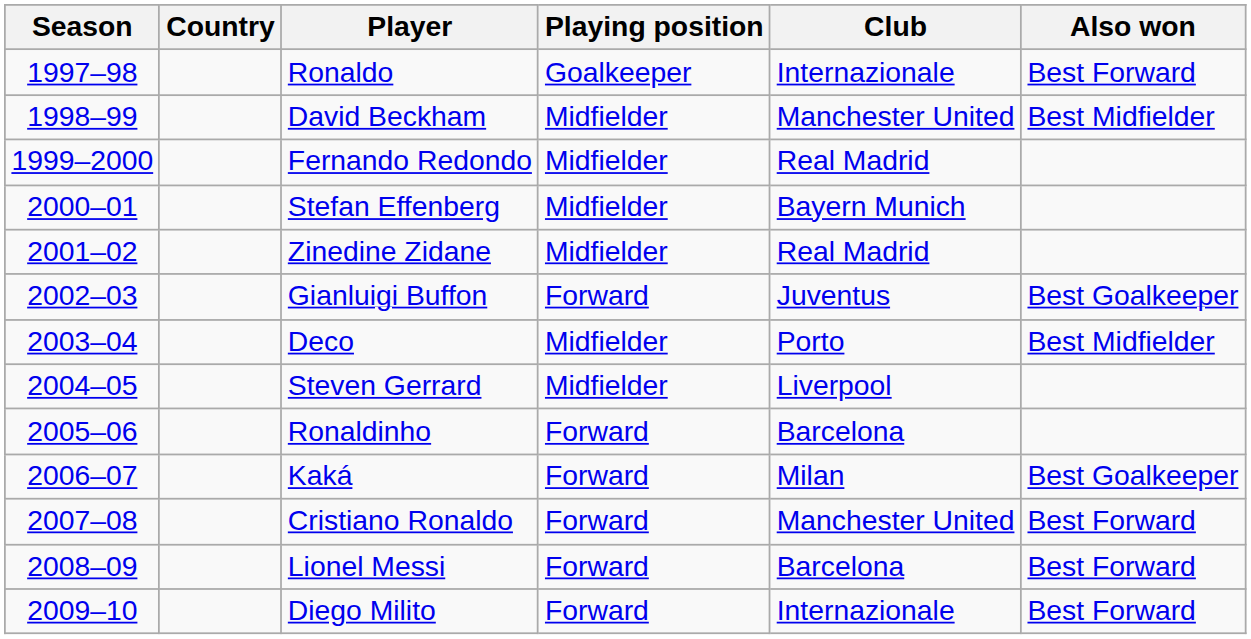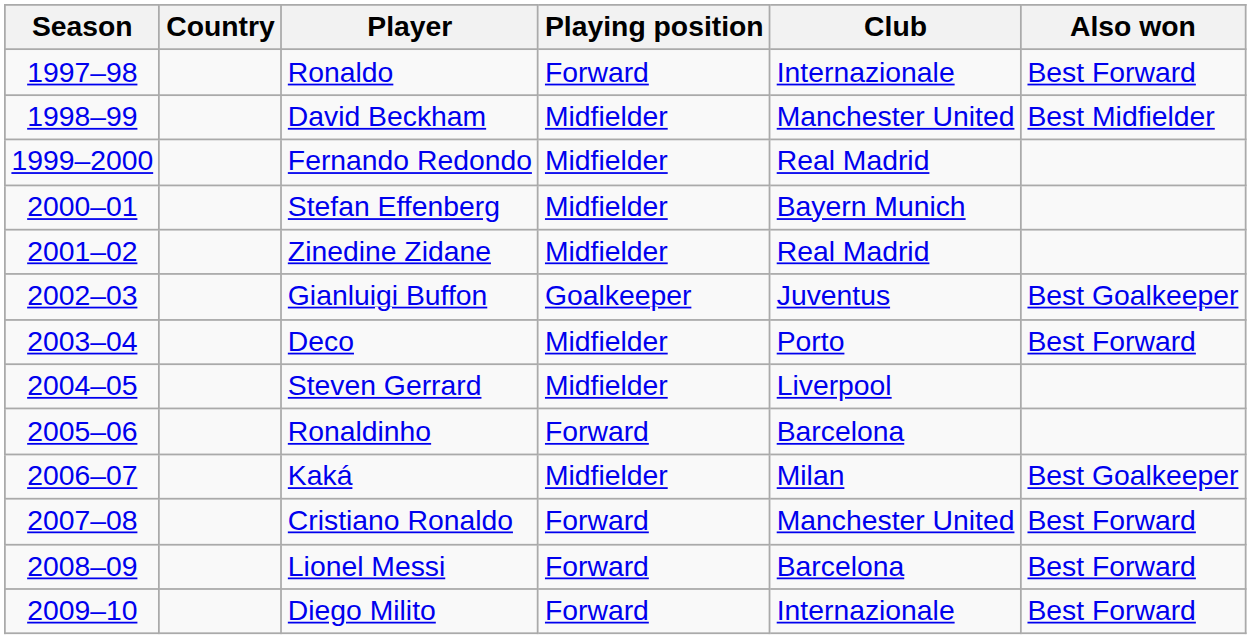 <table class="sortable wikitable">
 <tr>
 <th>Season</th>
 <th>Country</th>
 <th>Player</th>
 <th>Playing position</th>
 <th>Club</th>
 <th>Also won</th>
 </tr>
 <tr>
 <td align=center><a href='#'>1997–98</a></td>
 <td></td>
 <td><a href='#'>Ronaldo</a></td>
-<td><a href='#'>Goalkeeper</a></td>
+<td><a href='#'>Forward</a></td>
 <td> <a href='#'>Internazionale</a></td>
 <td><a href='#'>Best Forward</a></td>
 </tr>
 <tr>
 <td align=center><a href='#'>1998–99</a></td>
 <td></td>
 <td><a href='#'>David Beckham</a></td>
 <td><a href='#'>Midfielder</a></td>
 <td> <a href='#'>Manchester United</a></td>
 <td><a href='#'>Best Midfielder</a></td>
 </tr>
 <tr>
 <td align=center><a href='#'>1999–2000</a></td>
 <td></td>
 <td><a href='#'>Fernando Redondo</a></td>
 <td><a href='#'>Midfielder</a></td>
 <td> <a href='#'>Real Madrid</a></td>
 <td></td>
 </tr>
 <tr>
 <td align=center><a href='#'>2000–01</a></td>
 <td></td>
 <td><a href='#'>Stefan Effenberg</a></td>
 <td><a href='#'>Midfielder</a></td>
 <td> <a href='#'>Bayern Munich</a></td>
 <td></td>
 </tr>
 <tr>
 <td align=center><a href='#'>2001–02</a></td>
 <td></td>
 <td><a href='#'>Zinedine Zidane</a></td>
 <td><a href='#'>Midfielder</a></td>
 <td> <a href='#'>Real Madrid</a></td>
 <td></td>
 </tr>
 <tr>
 <td align=center><a href='#'>2002–03</a></td>
 <td></td>
 <td><a href='#'>Gianluigi Buffon</a></td>
-<td><a href='#'>Forward</a></td>
+<td><a href='#'>Goalkeeper</a></td>
 <td> <a href='#'>Juventus</a></td>
 <td><a href='#'>Best Goalkeeper</a></td>
 </tr>
 <tr>
 <td align=center><a href='#'>2003–04</a></td>
 <td></td>
 <td><a href='#'>Deco</a></td>
 <td><a href='#'>Midfielder</a></td>
 <td> <a href='#'>Porto</a></td>
-<td><a href='#'>Best Midfielder</a></td>
+<td><a href='#'>Best Forward</a></td>
 </tr>
 <tr>
 <td align=center><a href='#'>2004–05</a></td>
 <td></td>
 <td><a href='#'>Steven Gerrard</a></td>
 <td><a href='#'>Midfielder</a></td>
 <td> <a href='#'>Liverpool</a></td>
 <td></td>
 </tr>
 <tr>
 <td align=center><a href='#'>2005–06</a></td>
 <td></td>
 <td><a href='#'>Ronaldinho</a></td>
 <td><a href='#'>Forward</a></td>
 <td> <a href='#'>Barcelona</a></td>
 <td></td>
 </tr>
 <tr>
 <td align=center><a href='#'>2006–07</a></td>
 <td></td>
 <td><a href='#'>Kaká</a></td>
-<td><a href='#'>Forward</a></td>
+<td><a href='#'>Midfielder</a></td>
 <td> <a href='#'>Milan</a></td>
 <td><a href='#'>Best Goalkeeper</a></td>
 </tr>
 <tr>
 <td align=center><a href='#'>2007–08</a></td>
 <td></td>
 <td><a href='#'>Cristiano Ronaldo</a></td>
 <td><a href='#'>Forward</a></td>
 <td> <a href='#'>Manchester United</a></td>
 <td><a href='#'>Best Forward</a></td>
 </tr>
 <tr>
 <td align=center><a href='#'>2008–09</a></td>
 <td></td>
 <td><a href='#'>Lionel Messi</a></td>
 <td><a href='#'>Forward</a></td>
 <td> <a href='#'>Barcelona</a></td>
 <td><a href='#'>Best Forward</a></td>
 </tr>
 <tr>
 <td align=center><a href='#'>2009–10</a></td>
 <td></td>
 <td><a href='#'>Diego Milito</a></td>
 <td><a href='#'>Forward</a></td>
 <td> <a href='#'>Internazionale</a></td>
 <td><a href='#'>Best Forward</a></td>
 </tr>
 </table>
